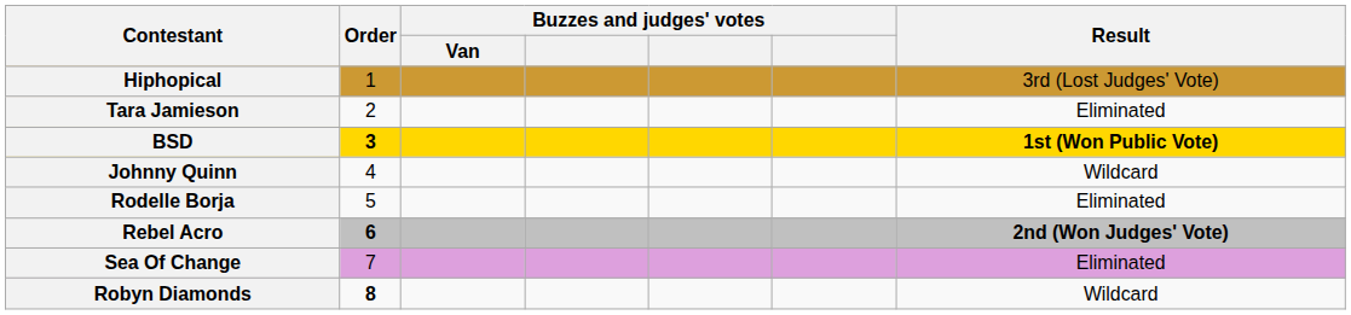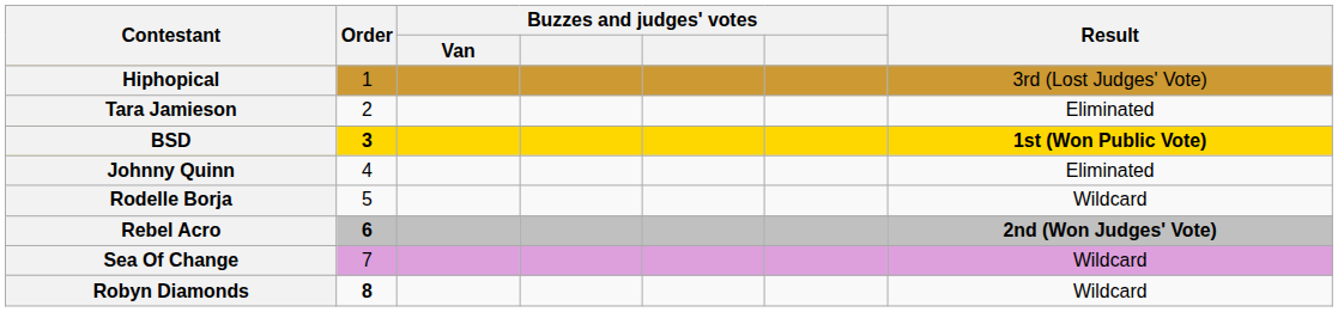 <table class="wikitable sortable plainrowheaders" style="text-align:center;">
 <tr>
 <th scope="col" rowspan="2"  style="width:17em;">Contestant</th>
 <th scope="col" rowspan="2"  style="width:1em;">Order</th>
 <th colspan="4">Buzzes and judges' votes</th>
 <th scope="col" rowspan="2" style="width:23em;">Result</th>
 </tr>
 <tr>
 <th scope="col" style="width:6em;">Van</th>
 <th scope="col" style="width:6em;"></th>
 <th scope="col" style="width:6em;"></th>
 <th scope="col" style="width:6em;"></th>
 </tr>
 <tr bgcolor="#cc9933">
 <th scope="row">Hiphopical</th>
 <td>1</td>
 <td></td>
 <td></td>
 <td></td>
 <td></td>
 <td>3rd (Lost Judges' Vote)</td>
 </tr>
 <tr>
 <th scope="row">Tara Jamieson</th>
 <td>2</td>
 <td></td>
 <td></td>
 <td></td>
 <td></td>
 <td>Eliminated</td>
 </tr>
 <tr bgcolor="gold">
 <th scope="row"><strong>BSD</strong></th>
 <td><strong>3</strong></td>
 <td></td>
 <td></td>
 <td></td>
 <td></td>
 <td><strong>1st (Won Public Vote)</strong></td>
 </tr>
 <tr>
 <th scope="row">Johnny Quinn</th>
 <td>4</td>
 <td></td>
 <td></td>
 <td></td>
 <td></td>
-<td>Wildcard</td>
+<td>Eliminated</td>
 </tr>
 <tr>
 <th scope="row">Rodelle Borja</th>
 <td>5</td>
 <td></td>
 <td></td>
 <td></td>
 <td></td>
-<td>Eliminated</td>
+<td>Wildcard</td>
 </tr>
 <tr bgcolor="silver">
 <th scope="row"><strong>Rebel Acro</strong></th>
 <td><strong>6</strong></td>
 <td align="center"><strong></strong></td>
 <td align="center"><strong></strong></td>
 <td align="center"><strong></strong></td>
 <td align="center"><strong></strong></td>
 <td><strong>2nd (Won Judges' Vote)</strong></td>
 </tr>
 <tr bgcolor="#DDA0DD">
 <th scope="row">Sea Of Change</th>
 <td>7</td>
 <td></td>
 <td></td>
 <td></td>
 <td></td>
-<td>Eliminated</td>
+<td>Wildcard</td>
 </tr>
 <tr>
 <th scope="row">Robyn Diamonds</th>
 <td><strong>8</strong></td>
 <td></td>
 <td></td>
 <td></td>
 <td></td>
 <td>Wildcard</td>
 </tr>
 </table>
